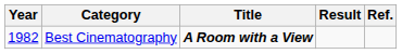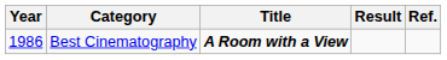 <table class="wikitable">
 <tr>
 <th>Year</th>
 <th>Category</th>
 <th>Title</th>
 <th>Result</th>
 <th>Ref.</th>
 </tr>
 <tr>
-<td><a href='#'>1982</a></td>
+<td><a href='#'>1986</a></td>
 <td><a href='#'>Best Cinematography</a></td>
 <td><strong><em>A Room with a View</em></strong></td>
 <td></td>
 <td align="center"></td>
 </tr>
 </table>
